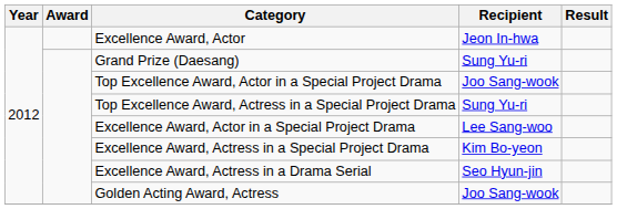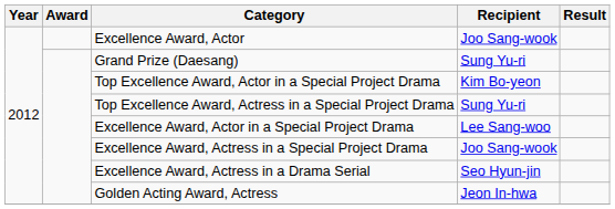 <table class="wikitable">
 <tr>
 <th>Year</th>
 <th>Award</th>
 <th>Category</th>
 <th>Recipient</th>
 <th>Result</th>
 </tr>
 <tr>
 <td rowspan=8>2012</td>
 <td></td>
 <td>Excellence Award, Actor</td>
-<td><a href='#'>Jeon In-hwa</a></td>
+<td><a href='#'>Joo Sang-wook</a></td>
 <td></td>
 </tr>
 <tr>
 <td rowspan=7></td>
 <td>Grand Prize (Daesang)</td>
 <td><a href='#'>Sung Yu-ri</a></td>
 <td></td>
 </tr>
 <tr>
 <td>Top Excellence Award, Actor in a Special Project Drama</td>
-<td><a href='#'>Joo Sang-wook</a></td>
+<td><a href='#'>Kim Bo-yeon</a></td>
 <td></td>
 </tr>
 <tr>
 <td>Top Excellence Award, Actress in a Special Project Drama</td>
 <td><a href='#'>Sung Yu-ri</a></td>
 <td></td>
 </tr>
 <tr>
 <td>Excellence Award, Actor in a Special Project Drama</td>
 <td><a href='#'>Lee Sang-woo</a></td>
 <td></td>
 </tr>
 <tr>
 <td>Excellence Award, Actress in a Special Project Drama</td>
-<td><a href='#'>Kim Bo-yeon</a></td>
+<td><a href='#'>Joo Sang-wook</a></td>
 <td></td>
 </tr>
 <tr>
 <td>Excellence Award, Actress in a Drama Serial</td>
 <td><a href='#'>Seo Hyun-jin</a></td>
 <td></td>
 </tr>
 <tr>
 <td>Golden Acting Award, Actress</td>
-<td><a href='#'>Joo Sang-wook</a></td>
+<td><a href='#'>Jeon In-hwa</a></td>
 <td></td>
 </tr>
 <tr>
 </tr>
 </table>
